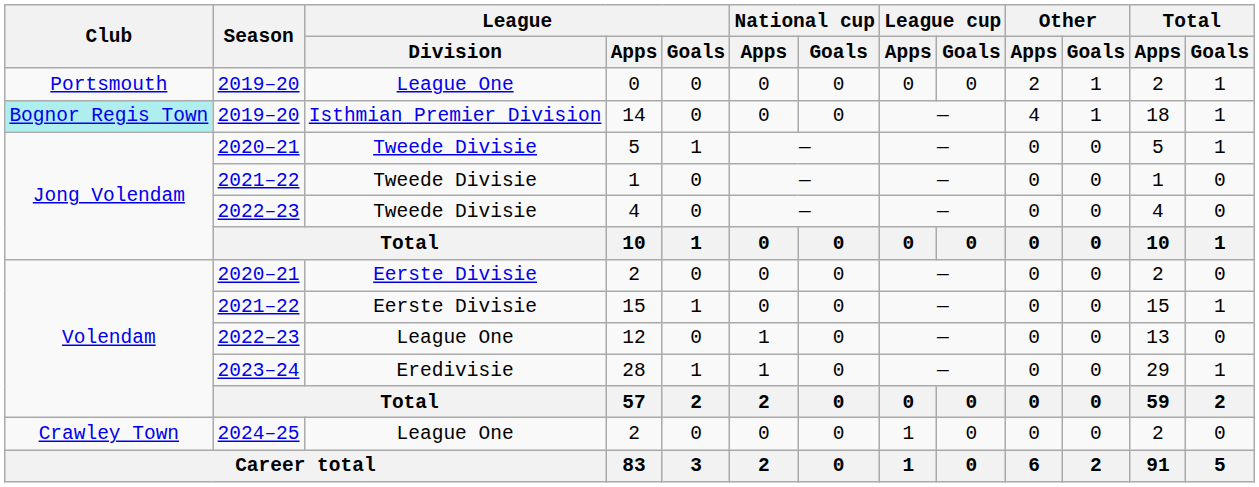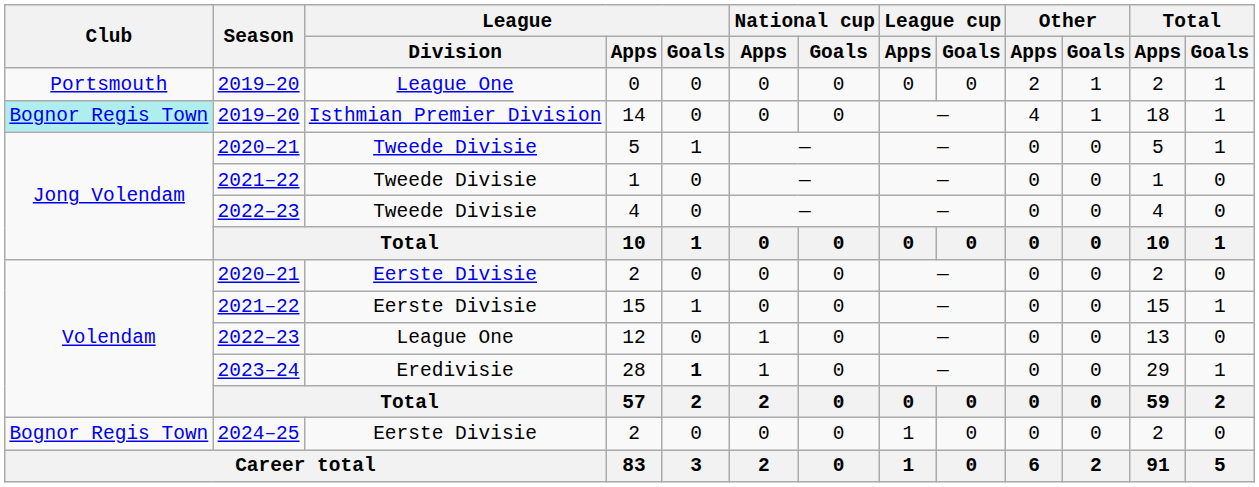 <table class="wikitable" style="text-align:center">
 <tr>
 <th rowspan="2">Club</th>
 <th rowspan="2">Season</th>
 <th colspan="3">League</th>
 <th colspan="2">National cup</th>
 <th colspan="2">League cup</th>
 <th colspan="2">Other</th>
 <th colspan="2">Total</th>
 </tr>
 <tr>
 <th>Division</th>
 <th>Apps</th>
 <th>Goals</th>
 <th>Apps</th>
 <th>Goals</th>
 <th>Apps</th>
 <th>Goals</th>
 <th>Apps</th>
 <th>Goals</th>
 <th>Apps</th>
 <th>Goals</th>
 </tr>
 <tr>
 <td><a href='#'>Portsmouth</a></td>
 <td><a href='#'>2019–20</a></td>
 <td><a href='#'>League One</a></td>
 <td>0</td>
 <td>0</td>
 <td>0</td>
 <td>0</td>
 <td>0</td>
 <td>0</td>
 <td>2</td>
 <td>1</td>
 <td>2</td>
 <td>1</td>
 </tr>
 <tr>
 <td style="background: paleturquoise;"><a href='#'>Bognor Regis Town</a></td>
 <td><a href='#'>2019–20</a></td>
 <td><a href='#'>Isthmian Premier Division</a></td>
 <td>14</td>
 <td>0</td>
 <td>0</td>
 <td>0</td>
 <td colspan=2>—</td>
 <td>4</td>
 <td>1</td>
 <td>18</td>
 <td>1</td>
 </tr>
 <tr>
 <td rowspan="4"><a href='#'>Jong Volendam</a></td>
 <td><a href='#'>2020–21</a></td>
 <td><a href='#'>Tweede Divisie</a></td>
 <td>5</td>
 <td>1</td>
 <td colspan=2>—</td>
 <td colspan=2>—</td>
 <td>0</td>
 <td>0</td>
 <td>5</td>
 <td>1</td>
 </tr>
 <tr>
 <td><a href='#'>2021–22</a></td>
 <td>Tweede Divisie</td>
 <td>1</td>
 <td>0</td>
 <td colspan=2>—</td>
 <td colspan=2>—</td>
 <td>0</td>
 <td>0</td>
 <td>1</td>
 <td>0</td>
 </tr>
 <tr>
 <td><a href='#'>2022–23</a></td>
 <td>Tweede Divisie</td>
 <td>4</td>
 <td>0</td>
 <td colspan=2>—</td>
 <td colspan=2>—</td>
 <td>0</td>
 <td>0</td>
 <td>4</td>
 <td>0</td>
 </tr>
 <tr>
 <th colspan=2>Total</th>
 <th>10</th>
 <th>1</th>
 <th>0</th>
 <th>0</th>
 <th>0</th>
 <th>0</th>
 <th>0</th>
 <th>0</th>
 <th>10</th>
 <th>1</th>
 </tr>
 <tr>
 <td rowspan="5"><a href='#'>Volendam</a></td>
 <td><a href='#'>2020–21</a></td>
 <td><a href='#'>Eerste Divisie</a></td>
 <td>2</td>
 <td>0</td>
 <td>0</td>
 <td>0</td>
 <td colspan=2>—</td>
 <td>0</td>
 <td>0</td>
 <td>2</td>
 <td>0</td>
 </tr>
 <tr>
 <td><a href='#'>2021–22</a></td>
 <td>Eerste Divisie</td>
 <td>15</td>
 <td>1</td>
 <td>0</td>
 <td>0</td>
 <td colspan=2>—</td>
 <td>0</td>
 <td>0</td>
 <td>15</td>
 <td>1</td>
 </tr>
 <tr>
 <td><a href='#'>2022–23</a></td>
 <td>League One</td>
 <td>12</td>
 <td>0</td>
 <td>1</td>
 <td>0</td>
 <td colspan=2>—</td>
 <td>0</td>
 <td>0</td>
 <td>13</td>
 <td>0</td>
 </tr>
 <tr>
 <td><a href='#'>2023–24</a></td>
 <td>Eredivisie</td>
 <td>28</td>
-<td>1</td>
+<td><strong>1</strong></td>
 <td>1</td>
 <td>0</td>
 <td colspan=2>—</td>
 <td>0</td>
 <td>0</td>
 <td>29</td>
 <td>1</td>
 </tr>
 <tr>
 <th colspan="2">Total</th>
 <th>57</th>
 <th>2</th>
 <th>2</th>
 <th>0</th>
 <th>0</th>
 <th>0</th>
 <th>0</th>
 <th>0</th>
 <th>59</th>
 <th>2</th>
 </tr>
 <tr>
-<td><a href='#'>Crawley Town</a></td>
+<td><a href='#'>Bognor Regis Town</a></td>
 <td><a href='#'>2024–25</a></td>
-<td>League One</td>
+<td>Eerste Divisie</td>
 <td>2</td>
 <td>0</td>
 <td>0</td>
 <td>0</td>
 <td>1</td>
 <td>0</td>
 <td>0</td>
 <td>0</td>
 <td>2</td>
 <td>0</td>
 </tr>
 <tr>
 <th colspan="3">Career total</th>
 <th>83</th>
 <th>3</th>
 <th>2</th>
 <th>0</th>
 <th>1</th>
 <th>0</th>
 <th>6</th>
 <th>2</th>
 <th>91</th>
 <th>5</th>
 </tr>
 </table>
